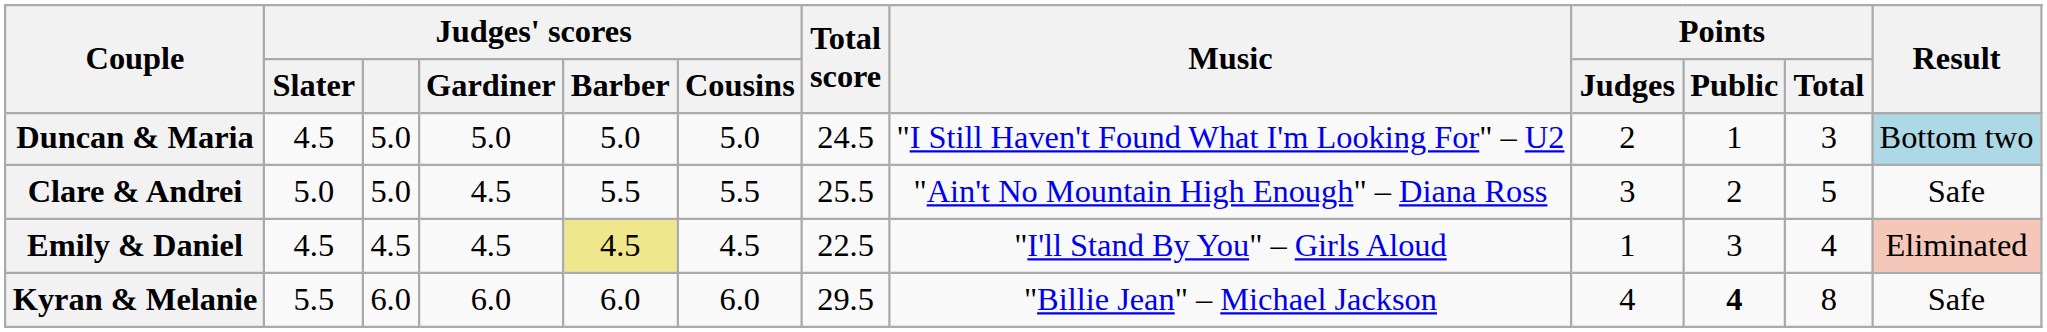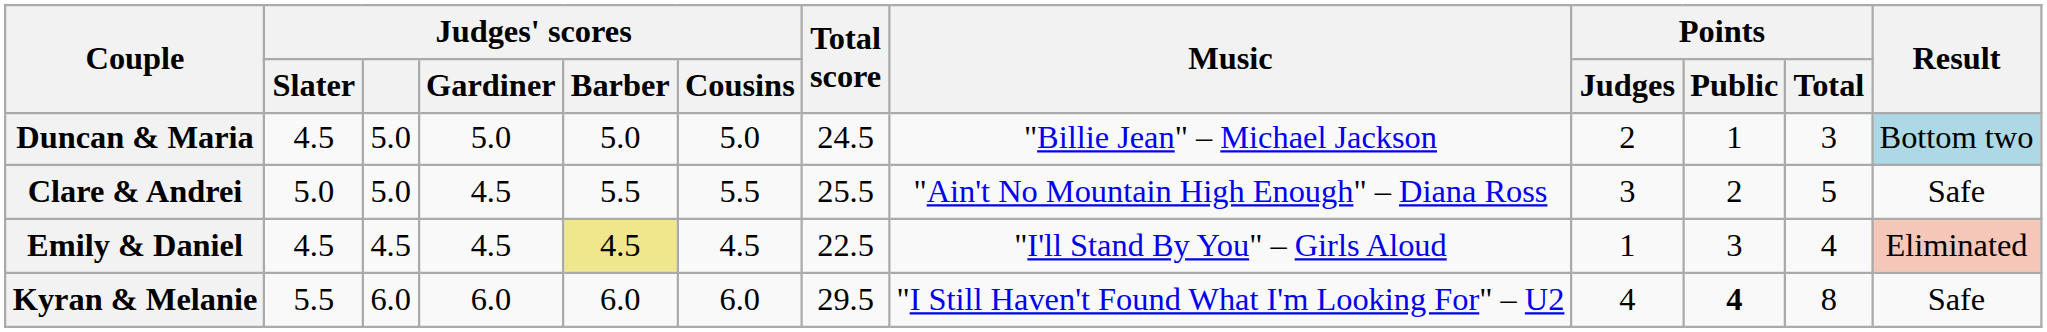 <table class="wikitable sortable" style="text-align:center; font-size:90%">
 <tr>
 <th scope="col" rowspan=2>Couple</th>
 <th scope="col" colspan=5 class="unsortable">Judges' scores</th>
 <th scope="col" rowspan=2>Total<br>score</th>
 <th scope="col" rowspan=2 class="unsortable">Music</th>
 <th scope="col" colspan=3>Points</th>
 <th scope="col" rowspan=2 class="unsortable">Result</th>
 </tr>
 <tr>
 <th class="unsortable">Slater</th>
 <th class="unsortable"></th>
 <th class="unsortable">Gardiner</th>
 <th class="unsortable">Barber</th>
 <th class="unsortable">Cousins</th>
 <th class="unsortable">Judges</th>
 <th class="unsortable">Public</th>
 <th>Total</th>
 </tr>
 <tr>
 <th scope="row">Duncan & Maria</th>
 <td>4.5</td>
 <td>5.0</td>
 <td>5.0</td>
 <td>5.0</td>
 <td>5.0</td>
 <td>24.5</td>
-<td>"<a href='#'>I Still Haven't Found What I'm Looking For</a>" – <a href='#'>U2</a></td>
+<td>"<a href='#'>Billie Jean</a>" – <a href='#'>Michael Jackson</a></td>
 <td>2</td>
 <td>1</td>
 <td>3</td>
 <td bgcolor=lightblue>Bottom two</td>
 </tr>
 <tr>
 <th scope="row">Clare & Andrei</th>
 <td>5.0</td>
 <td>5.0</td>
 <td>4.5</td>
 <td>5.5</td>
 <td>5.5</td>
 <td>25.5</td>
 <td>"<a href='#'>Ain't No Mountain High Enough</a>" – <a href='#'>Diana Ross</a></td>
 <td>3</td>
 <td>2</td>
 <td>5</td>
 <td>Safe</td>
 </tr>
 <tr>
 <th scope="row">Emily & Daniel</th>
 <td>4.5</td>
 <td>4.5</td>
 <td>4.5</td>
 <td style="background: khaki;">4.5</td>
 <td>4.5</td>
 <td>22.5</td>
 <td>"<a href='#'>I'll Stand By You</a>" – <a href='#'>Girls Aloud</a></td>
 <td>1</td>
 <td>3</td>
 <td>4</td>
 <td bgcolor="f4c7b8">Eliminated</td>
 </tr>
 <tr>
 <th scope="row">Kyran & Melanie</th>
 <td>5.5</td>
 <td>6.0</td>
 <td>6.0</td>
 <td>6.0</td>
 <td>6.0</td>
 <td>29.5</td>
-<td>"<a href='#'>Billie Jean</a>" – <a href='#'>Michael Jackson</a></td>
+<td>"<a href='#'>I Still Haven't Found What I'm Looking For</a>" – <a href='#'>U2</a></td>
 <td>4</td>
 <td><strong>4</strong></td>
 <td>8</td>
 <td>Safe</td>
 </tr>
 </table>
